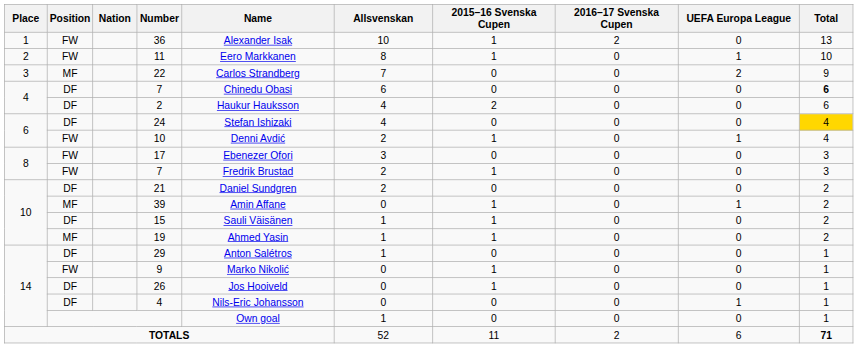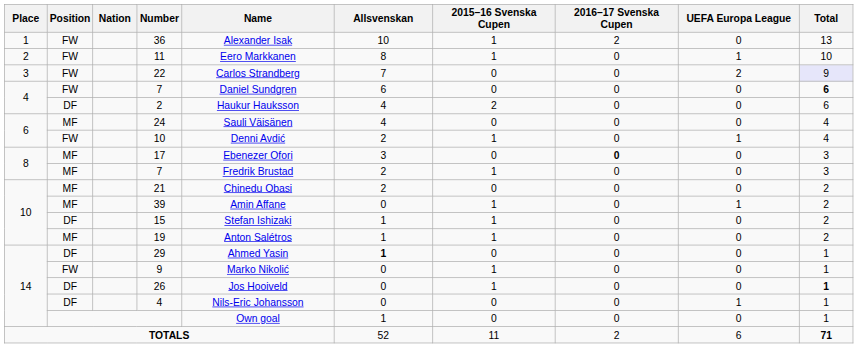 <table class="wikitable" style="font-size: 95%; text-align: center;">
 <tr>
 <th width=60>Place</th>
 <th width=60>Position</th>
 <th width=60>Nation</th>
 <th width=60>Number</th>
 <th width=250>Name</th>
 <th width=150>Allsvenskan</th>
 <th width=200>2015–16 Svenska Cupen</th>
 <th width=200>2016–17 Svenska Cupen</th>
 <th width=200>UEFA Europa League</th>
 <th width=80><strong>Total</strong></th>
 </tr>
 <tr>
 <td>1</td>
 <td>FW</td>
 <td></td>
 <td>36</td>
 <td><a href='#'>Alexander Isak</a></td>
 <td>10</td>
 <td>1</td>
 <td>2</td>
 <td>0</td>
 <td>13</td>
 </tr>
 <tr>
 <td>2</td>
 <td>FW</td>
 <td></td>
 <td>11</td>
 <td><a href='#'>Eero Markkanen</a></td>
 <td>8</td>
 <td>1</td>
 <td>0</td>
 <td>1</td>
 <td>10</td>
 </tr>
 <tr>
 <td>3</td>
-<td>MF</td>
+<td>FW</td>
 <td></td>
 <td>22</td>
 <td><a href='#'>Carlos Strandberg</a></td>
 <td>7</td>
 <td>0</td>
 <td>0</td>
 <td>2</td>
-<td>9</td>
+<td style="background: lavender;">9</td>
 </tr>
 <tr>
 <td rowspan="2">4</td>
-<td>DF</td>
+<td>FW</td>
 <td></td>
 <td>7</td>
-<td><a href='#'>Chinedu Obasi</a></td>
+<td><a href='#'>Daniel Sundgren</a></td>
 <td>6</td>
 <td>0</td>
 <td>0</td>
 <td>0</td>
 <td><strong>6</strong></td>
 </tr>
 <tr>
 <td>DF</td>
 <td></td>
 <td>2</td>
 <td><a href='#'>Haukur Hauksson</a></td>
 <td>4</td>
 <td>2</td>
 <td>0</td>
 <td>0</td>
 <td>6</td>
 </tr>
 <tr>
 <td rowspan="2">6</td>
-<td>DF</td>
+<td>MF</td>
 <td></td>
 <td>24</td>
-<td><a href='#'>Stefan Ishizaki</a></td>
+<td><a href='#'>Sauli Väisänen</a></td>
 <td>4</td>
 <td>0</td>
 <td>0</td>
 <td>0</td>
-<td style="background: gold;">4</td>
+<td>4</td>
 </tr>
 <tr>
 <td>FW</td>
 <td></td>
 <td>10</td>
 <td><a href='#'>Denni Avdić</a></td>
 <td>2</td>
 <td>1</td>
 <td>0</td>
 <td>1</td>
 <td>4</td>
 </tr>
 <tr>
 <td rowspan="2">8</td>
-<td>FW</td>
+<td>MF</td>
 <td></td>
 <td>17</td>
 <td><a href='#'>Ebenezer Ofori</a></td>
 <td>3</td>
 <td>0</td>
-<td>0</td>
+<td><strong>0</strong></td>
 <td>0</td>
 <td>3</td>
 </tr>
 <tr>
-<td>FW</td>
+<td>MF</td>
 <td></td>
 <td>7</td>
 <td><a href='#'>Fredrik Brustad</a></td>
 <td>2</td>
 <td>1</td>
 <td>0</td>
 <td>0</td>
 <td>3</td>
 </tr>
 <tr>
 <td rowspan="4">10</td>
-<td>DF</td>
+<td>MF</td>
 <td></td>
 <td>21</td>
-<td><a href='#'>Daniel Sundgren</a></td>
+<td><a href='#'>Chinedu Obasi</a></td>
 <td>2</td>
 <td>0</td>
 <td>0</td>
 <td>0</td>
 <td>2</td>
 </tr>
 <tr>
 <td>MF</td>
 <td></td>
 <td>39</td>
 <td><a href='#'>Amin Affane</a></td>
 <td>0</td>
 <td>1</td>
 <td>0</td>
 <td>1</td>
 <td>2</td>
 </tr>
 <tr>
 <td>DF</td>
 <td></td>
 <td>15</td>
-<td><a href='#'>Sauli Väisänen</a></td>
+<td><a href='#'>Stefan Ishizaki</a></td>
 <td>1</td>
 <td>1</td>
 <td>0</td>
 <td>0</td>
 <td>2</td>
 </tr>
 <tr>
 <td>MF</td>
 <td></td>
 <td>19</td>
-<td><a href='#'>Ahmed Yasin</a></td>
+<td><a href='#'>Anton Salétros</a></td>
 <td>1</td>
 <td>1</td>
 <td>0</td>
 <td>0</td>
 <td>2</td>
 </tr>
 <tr>
 <td rowspan="5">14</td>
 <td>DF</td>
 <td></td>
 <td>29</td>
-<td><a href='#'>Anton Salétros</a></td>
-<td>1</td>
+<td><a href='#'>Ahmed Yasin</a></td>
+<td><strong>1</strong></td>
 <td>0</td>
 <td>0</td>
 <td>0</td>
 <td>1</td>
 </tr>
 <tr>
 <td>FW</td>
 <td></td>
 <td>9</td>
 <td><a href='#'>Marko Nikolić</a></td>
 <td>0</td>
 <td>1</td>
 <td>0</td>
 <td>0</td>
 <td>1</td>
 </tr>
 <tr>
 <td>DF</td>
 <td></td>
 <td>26</td>
 <td><a href='#'>Jos Hooiveld</a></td>
 <td>0</td>
 <td>1</td>
 <td>0</td>
 <td>0</td>
-<td>1</td>
+<td><strong>1</strong></td>
 </tr>
 <tr>
 <td>DF</td>
 <td></td>
 <td>4</td>
 <td><a href='#'>Nils-Eric Johansson</a></td>
 <td>0</td>
 <td>0</td>
 <td>0</td>
 <td>1</td>
 <td>1</td>
 </tr>
 <tr>
 <td colspan="3"></td>
 <td><a href='#'>Own goal</a></td>
 <td>1</td>
 <td>0</td>
 <td>0</td>
 <td>0</td>
 <td>1</td>
 </tr>
 <tr>
 <td colspan="5"><strong>TOTALS</strong></td>
 <td>52</td>
 <td>11</td>
 <td>2</td>
 <td>6</td>
 <td><strong>71</strong></td>
 </tr>
 </table>
